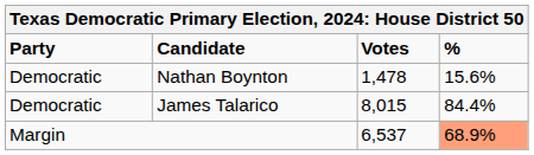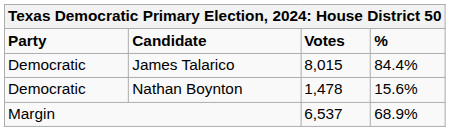 <table class="wikitable">
 <tr>
 <th colspan="4">Texas Democratic Primary Election, 2024: House District 50</th>
 </tr>
 <tr>
 <td><strong>Party</strong></td>
 <td><strong>Candidate</strong></td>
 <td><strong>Votes</strong></td>
 <td><strong>%</strong></td>
 </tr>
 <tr>
 <td>Democratic</td>
+<td>James Talarico</td>
+<td>8,015</td>
+<td>84.4%</td>
+</tr>
+<tr>
+<td>Democratic</td>
 <td>Nathan Boynton</td>
 <td>1,478</td>
 <td>15.6%</td>
 </tr>
 <tr>
-<td>Democratic</td>
-<td>James Talarico</td>
-<td>8,015</td>
-<td>84.4%</td>
-</tr>
-<tr>
 <td colspan="2">Margin</td>
 <td>6,537</td>
-<td style="background: lightsalmon;">68.9%</td>
+<td>68.9%</td>
 </tr>
 </table>
